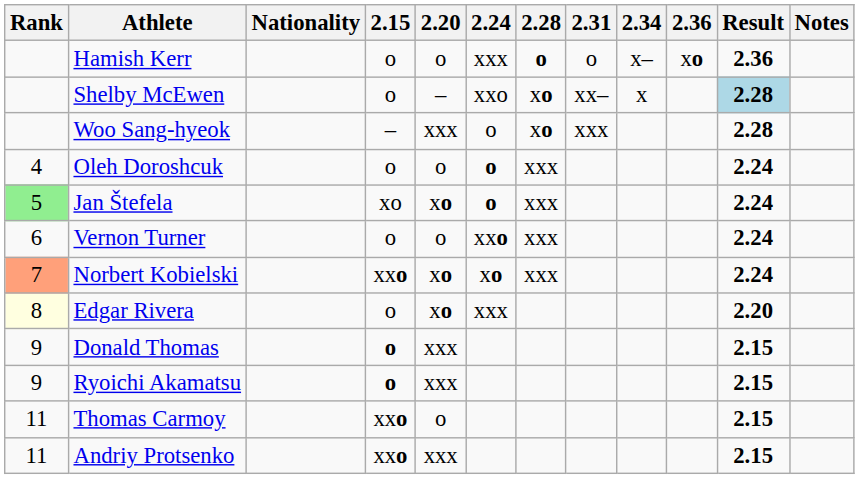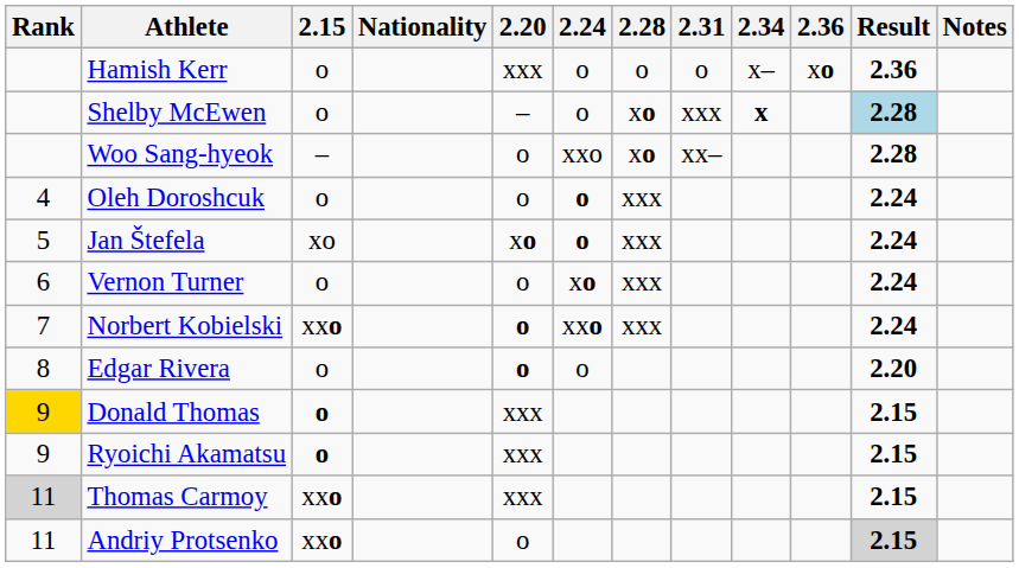 <table class="wikitable sortable" style="text-align:center">
 <tr>
 <th>Rank</th>
 <th>Athlete</th>
+<th>2.15</th>
 <th>Nationality</th>
-<th>2.15</th>
 <th>2.20</th>
 <th>2.24</th>
 <th>2.28</th>
 <th>2.31</th>
 <th>2.34</th>
 <th>2.36</th>
 <th>Result</th>
 <th>Notes</th>
 </tr>
 <tr>
 <td></td>
 <td align=left><a href='#'>Hamish Kerr</a></td>
+<td>o</td>
 <td align=left></td>
+<td>xxx</td>
 <td>o</td>
 <td>o</td>
-<td>xxx</td>
-<td><strong>o</strong></td>
 <td>o</td>
 <td>x–</td>
 <td>x<strong>o</strong></td>
 <td><strong>2.36</strong></td>
 <td></td>
 </tr>
 <tr>
 <td></td>
 <td align=left><a href='#'>Shelby McEwen</a></td>
+<td>o</td>
 <td align=left></td>
+<td>–</td>
 <td>o</td>
-<td>–</td>
-<td>xxo</td>
 <td>x<strong>o</strong></td>
-<td>xx–</td>
-<td>x</td>
+<td>xxx</td>
+<td><strong>x</strong></td>
 <td></td>
 <td style="background: lightblue;"><strong>2.28</strong></td>
 <td></td>
 </tr>
 <tr>
 <td></td>
 <td align=left><a href='#'>Woo Sang-hyeok</a></td>
+<td>–</td>
 <td align=left></td>
-<td>–</td>
-<td>xxx</td>
 <td>o</td>
+<td>xxo</td>
 <td>x<strong>o</strong></td>
-<td>xxx</td>
+<td>xx–</td>
 <td></td>
 <td></td>
 <td><strong>2.28</strong></td>
 <td></td>
 </tr>
 <tr>
 <td>4</td>
 <td align=left><a href='#'>Oleh Doroshcuk</a></td>
+<td>o</td>
 <td align=left></td>
-<td>o</td>
 <td>o</td>
 <td><strong>o</strong></td>
 <td>xxx</td>
 <td></td>
 <td></td>
 <td></td>
 <td><strong>2.24</strong></td>
 <td></td>
 </tr>
 <tr>
-<td style="background: lightgreen;">5</td>
+<td>5</td>
 <td align=left><a href='#'>Jan Štefela</a></td>
+<td>xo</td>
 <td align=left></td>
-<td>xo</td>
 <td>x<strong>o</strong></td>
 <td><strong>o</strong></td>
 <td>xxx</td>
 <td></td>
 <td></td>
 <td></td>
 <td><strong>2.24</strong></td>
 <td></td>
 </tr>
 <tr>
 <td>6</td>
 <td align=left><a href='#'>Vernon Turner</a></td>
+<td>o</td>
 <td align=left></td>
 <td>o</td>
-<td>o</td>
+<td>x<strong>o</strong></td>
+<td>xxx</td>
+<td></td>
+<td></td>
+<td></td>
+<td><strong>2.24</strong></td>
+<td></td>
+</tr>
+<tr>
+<td>7</td>
+<td align=left><a href='#'>Norbert Kobielski</a></td>
+<td>xx<strong>o</strong></td>
+<td align=left></td>
+<td><strong>o</strong></td>
 <td>xx<strong>o</strong></td>
 <td>xxx</td>
 <td></td>
 <td></td>
 <td></td>
 <td><strong>2.24</strong></td>
 <td></td>
 </tr>
 <tr>
-<td style="background: lightsalmon;">7</td>
-<td align=left><a href='#'>Norbert Kobielski</a></td>
+<td>8</td>
+<td align=left><a href='#'>Edgar Rivera</a></td>
+<td>o</td>
 <td align=left></td>
-<td>xx<strong>o</strong></td>
-<td>x<strong>o</strong></td>
-<td>x<strong>o</strong></td>
-<td>xxx</td>
-<td></td>
-<td></td>
-<td></td>
-<td><strong>2.24</strong></td>
-<td></td>
-</tr>
-<tr>
-<td style="background: lightyellow;">8</td>
-<td align=left><a href='#'>Edgar Rivera</a></td>
-<td align=left></td>
+<td><strong>o</strong></td>
 <td>o</td>
-<td>x<strong>o</strong></td>
-<td>xxx</td>
 <td></td>
 <td></td>
 <td></td>
 <td></td>
 <td><strong>2.20</strong></td>
 <td></td>
 </tr>
 <tr>
-<td>9</td>
+<td style="background: gold;">9</td>
 <td align=left><a href='#'>Donald Thomas</a></td>
+<td><strong>o</strong></td>
 <td align=left></td>
-<td><strong>o</strong></td>
 <td>xxx</td>
 <td></td>
 <td></td>
 <td></td>
 <td></td>
 <td></td>
 <td><strong>2.15</strong></td>
 <td></td>
 </tr>
 <tr>
 <td>9</td>
 <td align=left><a href='#'>Ryoichi Akamatsu</a></td>
+<td><strong>o</strong></td>
 <td align=left></td>
-<td><strong>o</strong></td>
+<td>xxx</td>
+<td></td>
+<td></td>
+<td></td>
+<td></td>
+<td></td>
+<td><strong>2.15</strong></td>
+<td></td>
+</tr>
+<tr>
+<td style="background: lightgrey;">11</td>
+<td align=left><a href='#'>Thomas Carmoy</a></td>
+<td>xx<strong>o</strong></td>
+<td align=left></td>
 <td>xxx</td>
 <td></td>
 <td></td>
 <td></td>
 <td></td>
 <td></td>
 <td><strong>2.15</strong></td>
 <td></td>
 </tr>
 <tr>
 <td>11</td>
-<td align=left><a href='#'>Thomas Carmoy</a></td>
+<td align=left><a href='#'>Andriy Protsenko</a></td>
+<td>xx<strong>o</strong></td>
 <td align=left></td>
-<td>xx<strong>o</strong></td>
 <td>o</td>
 <td></td>
 <td></td>
 <td></td>
 <td></td>
 <td></td>
-<td><strong>2.15</strong></td>
-<td></td>
-</tr>
-<tr>
-<td>11</td>
-<td align=left><a href='#'>Andriy Protsenko</a></td>
-<td align=left></td>
-<td>xx<strong>o</strong></td>
-<td>xxx</td>
-<td></td>
-<td></td>
-<td></td>
-<td></td>
-<td></td>
-<td><strong>2.15</strong></td>
+<td style="background: lightgrey;"><strong>2.15</strong></td>
 <td></td>
 </tr>
 </table>
